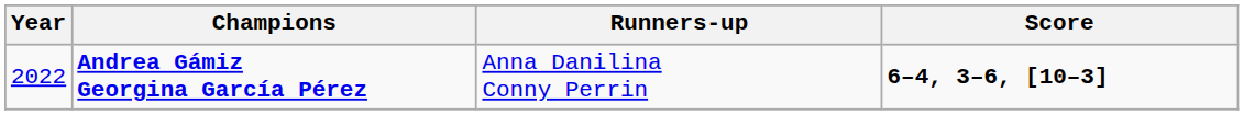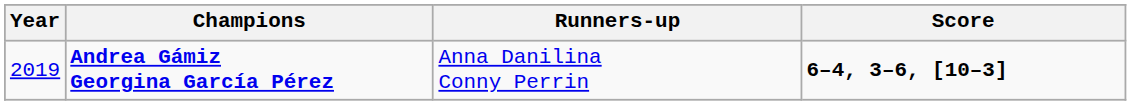 <table class="wikitable" style="font-size:90%">
 <tr>
 <th>Year</th>
 <th width="200">Champions</th>
 <th width="200">Runners-up</th>
 <th width="175">Score</th>
 </tr>
 <tr>
-<td><a href='#'>2022</a></td>
+<td><a href='#'>2019</a></td>
 <td> <strong><a href='#'>Andrea Gámiz</a></strong> <br>  <strong><a href='#'>Georgina García Pérez</a></strong></td>
 <td> <a href='#'>Anna Danilina</a> <br>  <a href='#'>Conny Perrin</a></td>
 <td><strong>6–4, 3–6, [10–3]</strong></td>
 </tr>
 </table>
